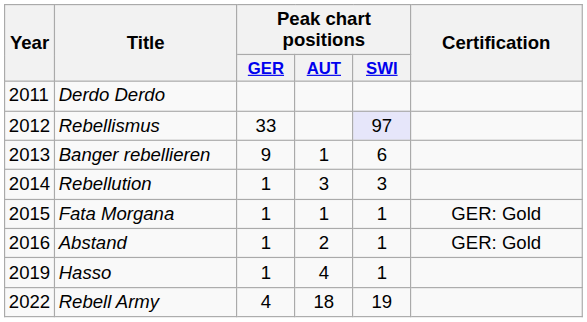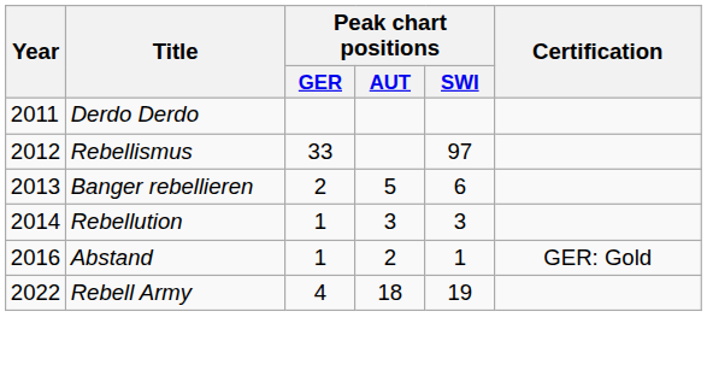 <table class="wikitable">
 <tr style="background: #eeeeee;">
 <th style="width: 20px;" rowspan="2">Year</th>
 <th style="width: 150px;" rowspan="2">Title</th>
 <th colspan="3">Peak chart positions</th>
 <th style="width: 140px;" rowspan="2">Certification</th>
 </tr>
 <tr style="background: #eeeeee;">
 <th scope="col" style="width:3em;font-size:90%;"><a href='#'>GER</a><br></th>
 <th scope="col" style="width:3em;font-size:90%;"><a href='#'>AUT</a><br></th>
 <th scope="col" style="width:3em;font-size:90%;"><a href='#'>SWI</a><br></th>
 </tr>
 <tr>
 <td>2011</td>
 <td><em>Derdo Derdo</em></td>
 <td align="center"></td>
 <td align="center"></td>
 <td align="center"></td>
 <td></td>
 </tr>
 <tr>
 <td>2012</td>
 <td><em>Rebellismus</em></td>
 <td align="center">33</td>
 <td align="center"></td>
-<td align="center" style="background: lavender;">97</td>
+<td align="center">97</td>
 <td></td>
 </tr>
 <tr>
 <td>2013</td>
 <td><em>Banger rebellieren</em></td>
-<td align="center">9</td>
-<td align="center">1</td>
+<td align="center">2</td>
+<td align="center">5</td>
 <td align="center">6</td>
 <td></td>
 </tr>
 <tr>
 <td>2014</td>
 <td><em>Rebellution</em></td>
 <td align="center">1</td>
 <td align="center">3</td>
 <td align="center">3</td>
 <td></td>
 </tr>
 <tr>
-<td>2015</td>
-<td><em>Fata Morgana</em></td>
-<td align="center">1</td>
-<td align="center">1</td>
-<td align="center">1</td>
-<td align="center">GER: Gold</td>
-</tr>
-<tr>
 <td>2016</td>
 <td><em>Abstand</em></td>
 <td align="center">1</td>
 <td align="center">2</td>
 <td align="center">1</td>
 <td align="center">GER: Gold</td>
-</tr>
-<tr>
-<td>2019</td>
-<td><em>Hasso</em></td>
-<td align="center">1</td>
-<td align="center">4</td>
-<td align="center">1</td>
-<td></td>
 </tr>
 <tr>
 <td>2022</td>
 <td><em>Rebell Army</em></td>
 <td align="center">4</td>
 <td align="center">18</td>
 <td align="center">19</td>
 <td></td>
 </tr>
 </table>
